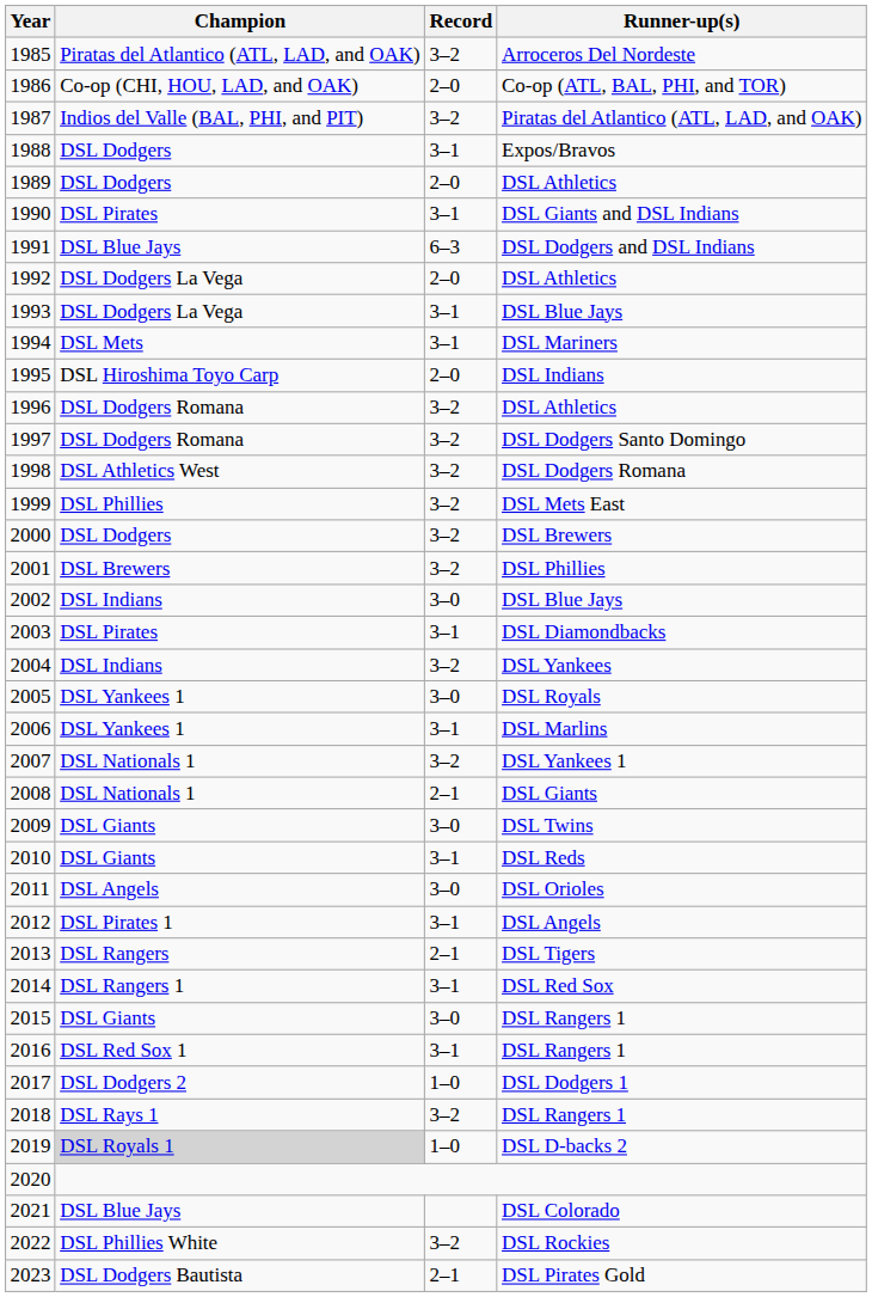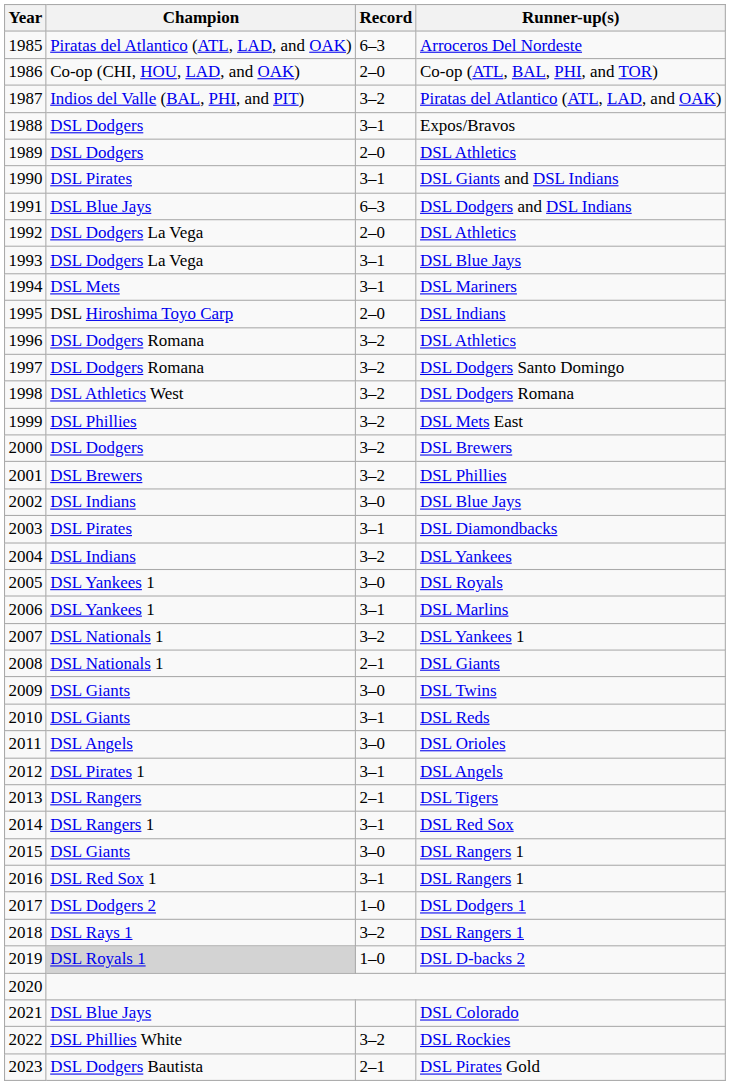 <table class="wikitable sortable">
 <tr>
 <th>Year</th>
 <th>Champion</th>
 <th class="unsortable">Record</th>
 <th>Runner-up(s)</th>
 </tr>
 <tr>
 <td>1985</td>
 <td><a href='#'>Piratas del Atlantico</a> (<a href='#'>ATL</a>, <a href='#'>LAD</a>, and <a href='#'>OAK</a>)</td>
-<td>3–2</td>
+<td>6–3</td>
 <td><a href='#'>Arroceros Del Nordeste</a></td>
 </tr>
 <tr>
 <td>1986</td>
 <td>Co-op (CHI, <a href='#'>HOU</a>, <a href='#'>LAD</a>, and <a href='#'>OAK</a>)</td>
 <td>2–0</td>
 <td>Co-op (<a href='#'>ATL</a>, <a href='#'>BAL</a>, <a href='#'>PHI</a>, and <a href='#'>TOR</a>)</td>
 </tr>
 <tr>
 <td>1987</td>
 <td><a href='#'>Indios del Valle</a> (<a href='#'>BAL</a>, <a href='#'>PHI</a>, and <a href='#'>PIT</a>)</td>
 <td>3–2</td>
 <td><a href='#'>Piratas del Atlantico</a> (<a href='#'>ATL</a>, <a href='#'>LAD</a>, and <a href='#'>OAK</a>)</td>
 </tr>
 <tr>
 <td>1988</td>
 <td><a href='#'>DSL Dodgers</a></td>
 <td>3–1</td>
 <td>Expos/Bravos</td>
 </tr>
 <tr>
 <td>1989</td>
 <td><a href='#'>DSL Dodgers</a></td>
 <td>2–0</td>
 <td><a href='#'>DSL Athletics</a></td>
 </tr>
 <tr>
 <td>1990</td>
 <td><a href='#'>DSL Pirates</a></td>
 <td>3–1</td>
 <td><a href='#'>DSL Giants</a> and <a href='#'>DSL Indians</a></td>
 </tr>
 <tr>
 <td>1991</td>
 <td><a href='#'>DSL Blue Jays</a></td>
 <td>6–3</td>
 <td><a href='#'>DSL Dodgers</a> and <a href='#'>DSL Indians</a></td>
 </tr>
 <tr>
 <td>1992</td>
 <td><a href='#'>DSL Dodgers</a> La Vega</td>
 <td>2–0</td>
 <td><a href='#'>DSL Athletics</a></td>
 </tr>
 <tr>
 <td>1993</td>
 <td><a href='#'>DSL Dodgers</a> La Vega</td>
 <td>3–1</td>
 <td><a href='#'>DSL Blue Jays</a></td>
 </tr>
 <tr>
 <td>1994</td>
 <td><a href='#'>DSL Mets</a></td>
 <td>3–1</td>
 <td><a href='#'>DSL Mariners</a></td>
 </tr>
 <tr>
 <td>1995</td>
 <td>DSL <a href='#'>Hiroshima Toyo Carp</a></td>
 <td>2–0</td>
 <td><a href='#'>DSL Indians</a></td>
 </tr>
 <tr>
 <td>1996</td>
 <td><a href='#'>DSL Dodgers</a> Romana</td>
 <td>3–2</td>
 <td><a href='#'>DSL Athletics</a></td>
 </tr>
 <tr>
 <td>1997</td>
 <td><a href='#'>DSL Dodgers</a> Romana</td>
 <td>3–2</td>
 <td><a href='#'>DSL Dodgers</a> Santo Domingo</td>
 </tr>
 <tr>
 <td>1998</td>
 <td><a href='#'>DSL Athletics</a> West</td>
 <td>3–2</td>
 <td><a href='#'>DSL Dodgers</a> Romana</td>
 </tr>
 <tr>
 <td>1999</td>
 <td><a href='#'>DSL Phillies</a></td>
 <td>3–2</td>
 <td><a href='#'>DSL Mets</a> East</td>
 </tr>
 <tr>
 <td>2000</td>
 <td><a href='#'>DSL Dodgers</a></td>
 <td>3–2</td>
 <td><a href='#'>DSL Brewers</a></td>
 </tr>
 <tr>
 <td>2001</td>
 <td><a href='#'>DSL Brewers</a></td>
 <td>3–2</td>
 <td><a href='#'>DSL Phillies</a></td>
 </tr>
 <tr>
 <td>2002</td>
 <td><a href='#'>DSL Indians</a></td>
 <td>3–0</td>
 <td><a href='#'>DSL Blue Jays</a></td>
 </tr>
 <tr>
 <td>2003</td>
 <td><a href='#'>DSL Pirates</a></td>
 <td>3–1</td>
 <td><a href='#'>DSL Diamondbacks</a></td>
 </tr>
 <tr>
 <td>2004</td>
 <td><a href='#'>DSL Indians</a></td>
 <td>3–2</td>
 <td><a href='#'>DSL Yankees</a></td>
 </tr>
 <tr>
 <td>2005</td>
 <td><a href='#'>DSL Yankees</a> 1</td>
 <td>3–0</td>
 <td><a href='#'>DSL Royals</a></td>
 </tr>
 <tr>
 <td>2006</td>
 <td><a href='#'>DSL Yankees</a> 1</td>
 <td>3–1</td>
 <td><a href='#'>DSL Marlins</a></td>
 </tr>
 <tr>
 <td>2007</td>
 <td><a href='#'>DSL Nationals</a> 1</td>
 <td>3–2</td>
 <td><a href='#'>DSL Yankees</a> 1</td>
 </tr>
 <tr>
 <td>2008</td>
 <td><a href='#'>DSL Nationals</a> 1</td>
 <td>2–1</td>
 <td><a href='#'>DSL Giants</a></td>
 </tr>
 <tr>
 <td>2009</td>
 <td><a href='#'>DSL Giants</a></td>
 <td>3–0</td>
 <td><a href='#'>DSL Twins</a></td>
 </tr>
 <tr>
 <td>2010</td>
 <td><a href='#'>DSL Giants</a></td>
 <td>3–1</td>
 <td><a href='#'>DSL Reds</a></td>
 </tr>
 <tr>
 <td>2011</td>
 <td><a href='#'>DSL Angels</a></td>
 <td>3–0</td>
 <td><a href='#'>DSL Orioles</a></td>
 </tr>
 <tr>
 <td>2012</td>
 <td><a href='#'>DSL Pirates</a> 1</td>
 <td>3–1</td>
 <td><a href='#'>DSL Angels</a></td>
 </tr>
 <tr>
 <td>2013</td>
 <td><a href='#'>DSL Rangers</a></td>
 <td>2–1</td>
 <td><a href='#'>DSL Tigers</a></td>
 </tr>
 <tr>
 <td>2014</td>
 <td><a href='#'>DSL Rangers</a> 1</td>
 <td>3–1</td>
 <td><a href='#'>DSL Red Sox</a></td>
 </tr>
 <tr>
 <td>2015</td>
 <td><a href='#'>DSL Giants</a></td>
 <td>3–0</td>
 <td><a href='#'>DSL Rangers</a> 1</td>
 </tr>
 <tr>
 <td>2016</td>
 <td><a href='#'>DSL Red Sox</a> 1</td>
 <td>3–1</td>
 <td><a href='#'>DSL Rangers</a> 1</td>
 </tr>
 <tr>
 <td>2017</td>
 <td><a href='#'>DSL Dodgers 2</a></td>
 <td>1–0</td>
 <td><a href='#'>DSL Dodgers 1</a></td>
 </tr>
 <tr>
 <td>2018</td>
 <td><a href='#'>DSL Rays 1</a></td>
 <td>3–2</td>
 <td><a href='#'>DSL Rangers 1</a></td>
 </tr>
 <tr>
 <td>2019</td>
 <td style="background: lightgrey;"><a href='#'>DSL Royals 1</a></td>
 <td>1–0</td>
 <td><a href='#'>DSL D-backs 2</a></td>
 </tr>
 <tr>
 <td>2020</td>
 <td align=center colspan="3"></td>
 </tr>
 <tr>
 <td>2021</td>
 <td><a href='#'>DSL Blue Jays</a></td>
 <td></td>
 <td><a href='#'>DSL Colorado</a></td>
 </tr>
 <tr>
 <td>2022</td>
 <td><a href='#'>DSL Phillies</a> White</td>
 <td>3–2</td>
 <td><a href='#'>DSL Rockies</a></td>
 </tr>
 <tr>
 <td>2023</td>
 <td><a href='#'>DSL Dodgers</a> Bautista</td>
 <td>2–1</td>
 <td><a href='#'>DSL Pirates</a> Gold</td>
 </tr>
 </table>
